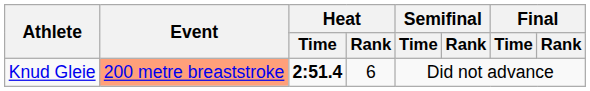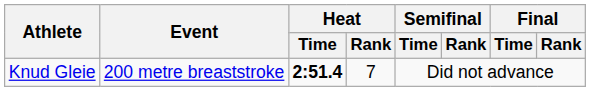 <table class=wikitable style="font-size:90%">
 <tr>
 <th rowspan="2">Athlete</th>
 <th rowspan="2">Event</th>
 <th colspan="2">Heat</th>
 <th colspan="2">Semifinal</th>
 <th colspan="2">Final</th>
 </tr>
 <tr style="font-size:95%">
 <th>Time</th>
 <th>Rank</th>
 <th>Time</th>
 <th>Rank</th>
 <th>Time</th>
 <th>Rank</th>
 </tr>
 <tr align=center>
 <td align=left rowspan=1><a href='#'>Knud Gleie</a></td>
-<td align=left style="background: lightsalmon;"><a href='#'>200 metre breaststroke</a></td>
+<td align=left><a href='#'>200 metre breaststroke</a></td>
 <td><strong>2:51.4</strong></td>
-<td>6</td>
+<td>7</td>
 <td colspan=4>Did not advance</td>
 </tr>
 </table>
